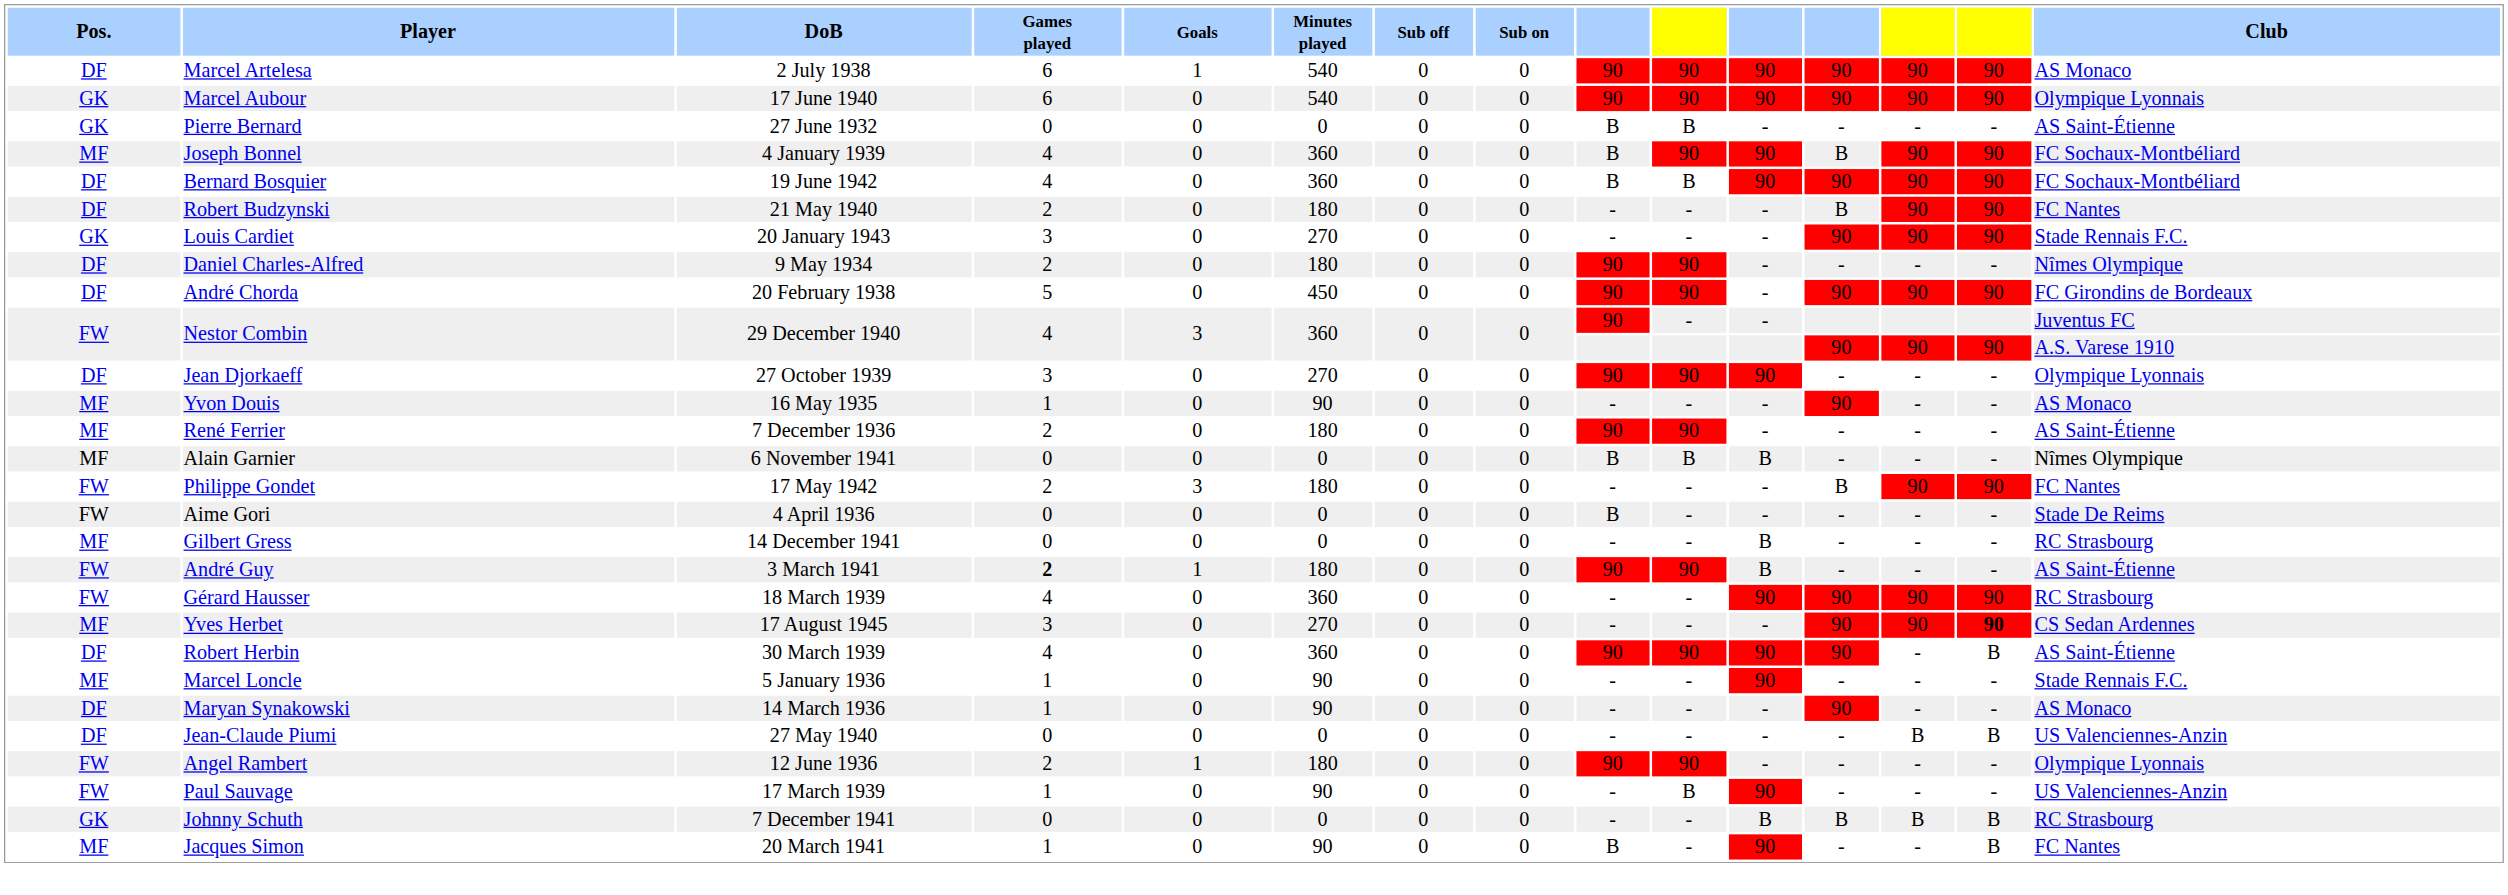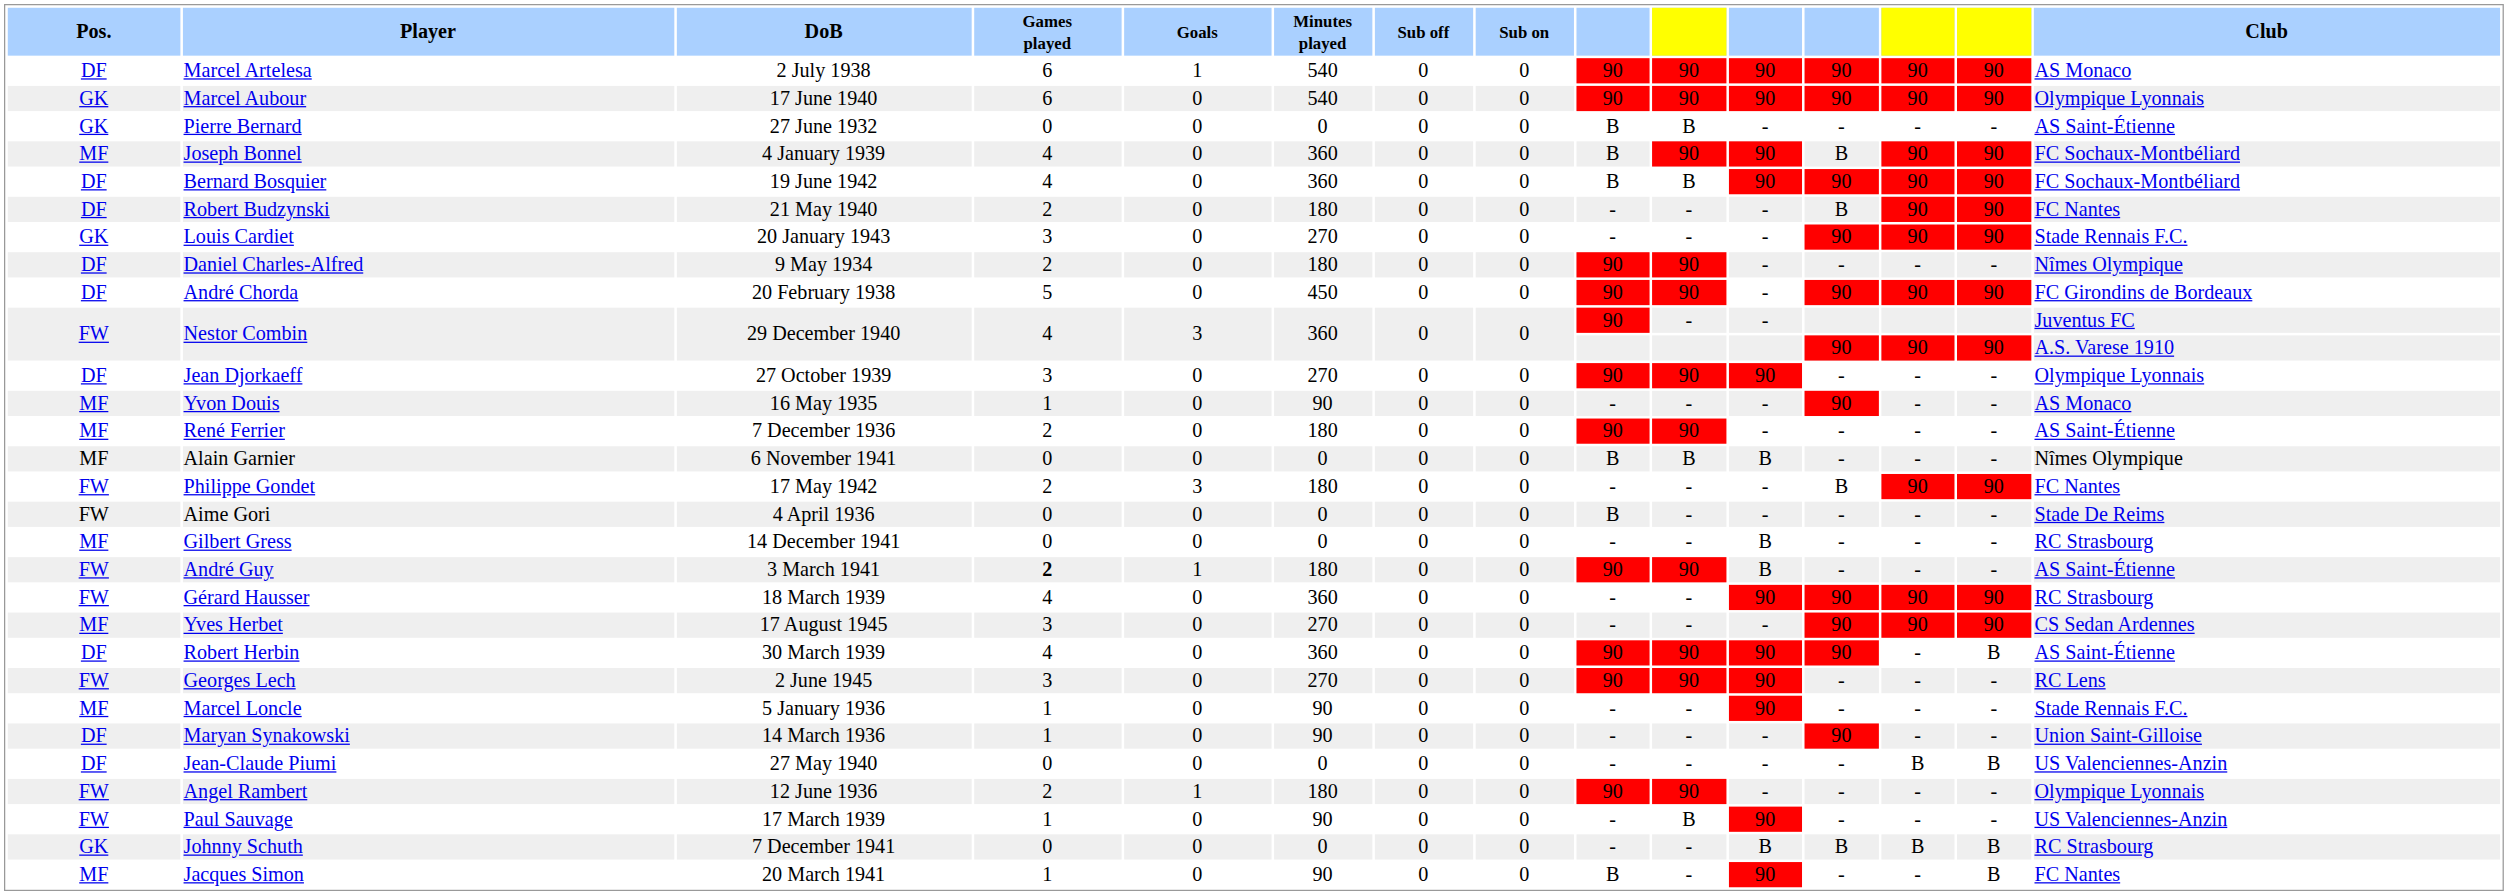 <table border="0" width="100%" style="border: 1px solid #999; background-color:#FFFFFF; text-align:center">
 <tr align="center" bgcolor="#AAD0FF">
 <th width=7%>Pos.</th>
 <th width=20%>Player</th>
 <th width=12%>DoB</th>
 <th width=6%><small>Games<br>played</small></th>
 <th width=6%><small>Goals</small></th>
 <th width=4%><small>Minutes<br>played</small></th>
 <th width=4%><small>Sub off</small></th>
 <th width=4%><small>Sub on</small></th>
 <th width=3%></th>
 <th width=3% bgcolor=yellow></th>
 <th width=3%></th>
 <th width=3%></th>
 <th width=3% bgcolor=yellow></th>
 <th width=3% bgcolor=yellow></th>
 <th width=27%>Club</th>
 </tr>
 <tr>
 <td><a href='#'>DF</a></td>
 <td align="left"><a href='#'>Marcel Artelesa</a></td>
 <td>2 July 1938</td>
 <td>6</td>
 <td>1</td>
 <td>540</td>
 <td>0</td>
 <td>0</td>
 <td bgcolor=red>90</td>
 <td bgcolor=red>90</td>
 <td bgcolor=red>90</td>
 <td bgcolor=red>90</td>
 <td bgcolor=red>90</td>
 <td bgcolor=red>90</td>
 <td align="left"> <a href='#'>AS Monaco</a></td>
 </tr>
 <tr bgcolor="#EFEFEF">
 <td><a href='#'>GK</a></td>
 <td align="left"><a href='#'>Marcel Aubour</a></td>
 <td>17 June 1940</td>
 <td>6</td>
 <td>0</td>
 <td>540</td>
 <td>0</td>
 <td>0</td>
 <td bgcolor=red>90</td>
 <td bgcolor=red>90</td>
 <td bgcolor=red>90</td>
 <td bgcolor=red>90</td>
 <td bgcolor=red>90</td>
 <td bgcolor=red>90</td>
 <td align="left"> <a href='#'>Olympique Lyonnais</a></td>
 </tr>
 <tr>
 <td><a href='#'>GK</a></td>
 <td align="left"><a href='#'>Pierre Bernard</a></td>
 <td>27 June 1932</td>
 <td>0</td>
 <td>0</td>
 <td>0</td>
 <td>0</td>
 <td>0</td>
 <td>B</td>
 <td>B</td>
 <td>-</td>
 <td>-</td>
 <td>-</td>
 <td>-</td>
 <td align="left"> <a href='#'>AS Saint-Étienne</a></td>
 </tr>
 <tr bgcolor="#EFEFEF">
 <td><a href='#'>MF</a></td>
 <td align="left"><a href='#'>Joseph Bonnel</a></td>
 <td>4 January 1939</td>
 <td>4</td>
 <td>0</td>
 <td>360</td>
 <td>0</td>
 <td>0</td>
 <td>B</td>
 <td bgcolor=red>90</td>
 <td bgcolor=red>90</td>
 <td>B</td>
 <td bgcolor=red>90</td>
 <td bgcolor=red>90</td>
 <td align="left"> <a href='#'>FC Sochaux-Montbéliard</a></td>
 </tr>
 <tr>
 <td><a href='#'>DF</a></td>
 <td align="left"><a href='#'>Bernard Bosquier</a></td>
 <td>19 June 1942</td>
 <td>4</td>
 <td>0</td>
 <td>360</td>
 <td>0</td>
 <td>0</td>
 <td>B</td>
 <td>B</td>
 <td bgcolor=red>90</td>
 <td bgcolor=red>90</td>
 <td bgcolor=red>90</td>
 <td bgcolor=red>90</td>
 <td align="left"> <a href='#'>FC Sochaux-Montbéliard</a></td>
 </tr>
 <tr bgcolor="#EFEFEF">
 <td><a href='#'>DF</a></td>
 <td align="left"><a href='#'>Robert Budzynski</a></td>
 <td>21 May 1940</td>
 <td>2</td>
 <td>0</td>
 <td>180</td>
 <td>0</td>
 <td>0</td>
 <td>-</td>
 <td>-</td>
 <td>-</td>
 <td>B</td>
 <td bgcolor=red>90</td>
 <td bgcolor=red>90</td>
 <td align="left"> <a href='#'>FC Nantes</a></td>
 </tr>
 <tr>
 <td><a href='#'>GK</a></td>
 <td align="left"><a href='#'>Louis Cardiet</a></td>
 <td>20 January 1943</td>
 <td>3</td>
 <td>0</td>
 <td>270</td>
 <td>0</td>
 <td>0</td>
 <td>-</td>
 <td>-</td>
 <td>-</td>
 <td bgcolor=red>90</td>
 <td bgcolor=red>90</td>
 <td bgcolor=red>90</td>
 <td align="left"> <a href='#'>Stade Rennais F.C.</a></td>
 </tr>
 <tr bgcolor="#EFEFEF">
 <td><a href='#'>DF</a></td>
 <td align="left"><a href='#'>Daniel Charles-Alfred</a></td>
 <td>9 May 1934</td>
 <td>2</td>
 <td>0</td>
 <td>180</td>
 <td>0</td>
 <td>0</td>
 <td bgcolor=red>90</td>
 <td bgcolor=red>90</td>
 <td>-</td>
 <td>-</td>
 <td>-</td>
 <td>-</td>
 <td align="left"> <a href='#'>Nîmes Olympique</a></td>
 </tr>
 <tr>
 <td><a href='#'>DF</a></td>
 <td align="left"><a href='#'>André Chorda</a></td>
 <td>20 February 1938</td>
 <td>5</td>
 <td>0</td>
 <td>450</td>
 <td>0</td>
 <td>0</td>
 <td bgcolor=red>90</td>
 <td bgcolor=red>90</td>
 <td>-</td>
 <td bgcolor=red>90</td>
 <td bgcolor=red>90</td>
 <td bgcolor=red>90</td>
 <td align="left"> <a href='#'>FC Girondins de Bordeaux</a></td>
 </tr>
 <tr bgcolor="#EFEFEF">
 <td rowspan=2><a href='#'>FW</a></td>
 <td align="left" rowspan=2><a href='#'>Nestor Combin</a></td>
 <td rowspan=2>29 December 1940</td>
 <td rowspan=2>4</td>
 <td rowspan=2>3</td>
 <td rowspan=2>360</td>
 <td rowspan=2>0</td>
 <td rowspan=2>0</td>
 <td bgcolor=red>90</td>
 <td>-</td>
 <td>-</td>
 <td></td>
 <td></td>
 <td></td>
 <td align="left"> <a href='#'>Juventus FC</a></td>
 </tr>
 <tr bgcolor="#EFEFEF">
 <td></td>
 <td></td>
 <td></td>
 <td bgcolor=red>90</td>
 <td bgcolor=red>90</td>
 <td bgcolor=red>90</td>
 <td align="left"> <a href='#'>A.S. Varese 1910</a></td>
 </tr>
 <tr>
 <td><a href='#'>DF</a></td>
 <td align="left"><a href='#'>Jean Djorkaeff</a></td>
 <td>27 October 1939</td>
 <td>3</td>
 <td>0</td>
 <td>270</td>
 <td>0</td>
 <td>0</td>
 <td bgcolor=red>90</td>
 <td bgcolor=red>90</td>
 <td bgcolor=red>90</td>
 <td>-</td>
 <td>-</td>
 <td>-</td>
 <td align="left"> <a href='#'>Olympique Lyonnais</a></td>
 </tr>
 <tr bgcolor="#EFEFEF">
 <td><a href='#'>MF</a></td>
 <td align="left"><a href='#'>Yvon Douis</a></td>
 <td>16 May 1935</td>
 <td>1</td>
 <td>0</td>
 <td>90</td>
 <td>0</td>
 <td>0</td>
 <td>-</td>
 <td>-</td>
 <td>-</td>
 <td bgcolor=red>90</td>
 <td>-</td>
 <td>-</td>
 <td align="left"> <a href='#'>AS Monaco</a></td>
 </tr>
 <tr>
 <td><a href='#'>MF</a></td>
 <td align="left"><a href='#'>René Ferrier</a></td>
 <td>7 December 1936</td>
 <td>2</td>
 <td>0</td>
 <td>180</td>
 <td>0</td>
 <td>0</td>
 <td bgcolor=red>90</td>
 <td bgcolor=red>90</td>
 <td>-</td>
 <td>-</td>
 <td>-</td>
 <td>-</td>
 <td align="left"> <a href='#'>AS Saint-Étienne</a></td>
 </tr>
 <tr bgcolor="#EFEFEF">
 <td>MF</td>
 <td align="left">Alain Garnier</td>
 <td>6 November 1941</td>
 <td>0</td>
 <td>0</td>
 <td>0</td>
 <td>0</td>
 <td>0</td>
 <td>B</td>
 <td>B</td>
 <td>B</td>
 <td>-</td>
 <td>-</td>
 <td>-</td>
 <td align="left">Nîmes Olympique</td>
 </tr>
 <tr>
 <td><a href='#'>FW</a></td>
 <td align="left"><a href='#'>Philippe Gondet</a></td>
 <td>17 May 1942</td>
 <td>2</td>
 <td>3</td>
 <td>180</td>
 <td>0</td>
 <td>0</td>
 <td>-</td>
 <td>-</td>
 <td>-</td>
 <td>B</td>
 <td bgcolor=red>90</td>
 <td bgcolor=red>90</td>
 <td align="left"> <a href='#'>FC Nantes</a></td>
 </tr>
 <tr bgcolor="#EFEFEF">
 <td>FW</td>
 <td align="left">Aime Gori</td>
 <td>4 April 1936</td>
 <td>0</td>
 <td>0</td>
 <td>0</td>
 <td>0</td>
 <td>0</td>
 <td>B</td>
 <td>-</td>
 <td>-</td>
 <td>-</td>
 <td>-</td>
 <td>-</td>
 <td align="left"> <a href='#'>Stade De Reims</a></td>
 </tr>
 <tr>
 <td><a href='#'>MF</a></td>
 <td align="left"><a href='#'>Gilbert Gress</a></td>
 <td>14 December 1941</td>
 <td>0</td>
 <td>0</td>
 <td>0</td>
 <td>0</td>
 <td>0</td>
 <td>-</td>
 <td>-</td>
 <td>B</td>
 <td>-</td>
 <td>-</td>
 <td>-</td>
 <td align="left"> <a href='#'>RC Strasbourg</a></td>
 </tr>
 <tr bgcolor="#EFEFEF">
 <td><a href='#'>FW</a></td>
 <td align="left"><a href='#'>André Guy</a></td>
 <td>3 March 1941</td>
 <td><strong>2</strong></td>
 <td>1</td>
 <td>180</td>
 <td>0</td>
 <td>0</td>
 <td bgcolor=red>90</td>
 <td bgcolor=red>90</td>
 <td>B</td>
 <td>-</td>
 <td>-</td>
 <td>-</td>
 <td align="left"> <a href='#'>AS Saint-Étienne</a></td>
 </tr>
 <tr>
 <td><a href='#'>FW</a></td>
 <td align="left"><a href='#'>Gérard Hausser</a></td>
 <td>18 March 1939</td>
 <td>4</td>
 <td>0</td>
 <td>360</td>
 <td>0</td>
 <td>0</td>
 <td>-</td>
 <td>-</td>
 <td bgcolor=red>90</td>
 <td bgcolor=red>90</td>
 <td bgcolor=red>90</td>
 <td bgcolor=red>90</td>
 <td align="left"> <a href='#'>RC Strasbourg</a></td>
 </tr>
 <tr bgcolor="#EFEFEF">
 <td><a href='#'>MF</a></td>
 <td align="left"><a href='#'>Yves Herbet</a></td>
 <td>17 August 1945</td>
 <td>3</td>
 <td>0</td>
 <td>270</td>
 <td>0</td>
 <td>0</td>
 <td>-</td>
 <td>-</td>
 <td>-</td>
 <td bgcolor=red>90</td>
 <td bgcolor=red>90</td>
-<td bgcolor=red><strong>90</strong></td>
+<td bgcolor=red>90</td>
 <td align="left"> <a href='#'>CS Sedan Ardennes</a></td>
 </tr>
 <tr>
 <td><a href='#'>DF</a></td>
 <td align="left"><a href='#'>Robert Herbin</a></td>
 <td>30 March 1939</td>
 <td>4</td>
 <td>0</td>
 <td>360</td>
 <td>0</td>
 <td>0</td>
 <td bgcolor=red>90</td>
 <td bgcolor=red>90</td>
 <td bgcolor=red>90</td>
 <td bgcolor=red>90</td>
 <td>-</td>
 <td>B</td>
 <td align="left"> <a href='#'>AS Saint-Étienne</a></td>
+</tr>
+<tr bgcolor="#EFEFEF">
+<td><a href='#'>FW</a></td>
+<td align="left"><a href='#'>Georges Lech</a></td>
+<td>2 June 1945</td>
+<td>3</td>
+<td>0</td>
+<td>270</td>
+<td>0</td>
+<td>0</td>
+<td bgcolor=red>90</td>
+<td bgcolor=red>90</td>
+<td bgcolor=red>90</td>
+<td>-</td>
+<td>-</td>
+<td>-</td>
+<td align="left"> <a href='#'>RC Lens</a></td>
 </tr>
 <tr>
 <td><a href='#'>MF</a></td>
 <td align="left"><a href='#'>Marcel Loncle</a></td>
 <td>5 January 1936</td>
 <td>1</td>
 <td>0</td>
 <td>90</td>
 <td>0</td>
 <td>0</td>
 <td>-</td>
 <td>-</td>
 <td bgcolor=red>90</td>
 <td>-</td>
 <td>-</td>
 <td>-</td>
 <td align="left"> <a href='#'>Stade Rennais F.C.</a></td>
 </tr>
 <tr bgcolor="#EFEFEF">
 <td><a href='#'>DF</a></td>
 <td align="left"><a href='#'>Maryan Synakowski</a></td>
 <td>14 March 1936</td>
 <td>1</td>
 <td>0</td>
 <td>90</td>
 <td>0</td>
 <td>0</td>
 <td>-</td>
 <td>-</td>
 <td>-</td>
 <td bgcolor=red>90</td>
 <td>-</td>
 <td>-</td>
-<td align="left"> <a href='#'>AS Monaco</a></td>
+<td align="left"> <a href='#'>Union Saint-Gilloise</a></td>
 </tr>
 <tr>
 <td><a href='#'>DF</a></td>
 <td align="left"><a href='#'>Jean-Claude Piumi</a></td>
 <td>27 May 1940</td>
 <td>0</td>
 <td>0</td>
 <td>0</td>
 <td>0</td>
 <td>0</td>
 <td>-</td>
 <td>-</td>
 <td>-</td>
 <td>-</td>
 <td>B</td>
 <td>B</td>
 <td align="left"> <a href='#'>US Valenciennes-Anzin</a></td>
 </tr>
 <tr bgcolor="#EFEFEF">
 <td><a href='#'>FW</a></td>
 <td align="left"><a href='#'>Angel Rambert</a></td>
 <td>12 June 1936</td>
 <td>2</td>
 <td>1</td>
 <td>180</td>
 <td>0</td>
 <td>0</td>
 <td bgcolor=red>90</td>
 <td bgcolor=red>90</td>
 <td>-</td>
 <td>-</td>
 <td>-</td>
 <td>-</td>
 <td align="left"> <a href='#'>Olympique Lyonnais</a></td>
 </tr>
 <tr>
 <td><a href='#'>FW</a></td>
 <td align="left"><a href='#'>Paul Sauvage</a></td>
 <td>17 March 1939</td>
 <td>1</td>
 <td>0</td>
 <td>90</td>
 <td>0</td>
 <td>0</td>
 <td>-</td>
 <td>B</td>
 <td bgcolor=red>90</td>
 <td>-</td>
 <td>-</td>
 <td>-</td>
 <td align="left"> <a href='#'>US Valenciennes-Anzin</a></td>
 </tr>
 <tr bgcolor="#EFEFEF">
 <td><a href='#'>GK</a></td>
 <td align="left"><a href='#'>Johnny Schuth</a></td>
 <td>7 December 1941</td>
 <td>0</td>
 <td>0</td>
 <td>0</td>
 <td>0</td>
 <td>0</td>
 <td>-</td>
 <td>-</td>
 <td>B</td>
 <td>B</td>
 <td>B</td>
 <td>B</td>
 <td align="left"> <a href='#'>RC Strasbourg</a></td>
 </tr>
 <tr>
 <td><a href='#'>MF</a></td>
 <td align="left"><a href='#'>Jacques Simon</a></td>
 <td>20 March 1941</td>
 <td>1</td>
 <td>0</td>
 <td>90</td>
 <td>0</td>
 <td>0</td>
 <td>B</td>
 <td>-</td>
 <td bgcolor=red>90</td>
 <td>-</td>
 <td>-</td>
 <td>B</td>
 <td align="left"> <a href='#'>FC Nantes</a></td>
 </tr>
 </table>
